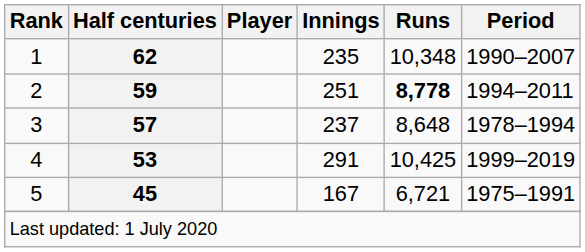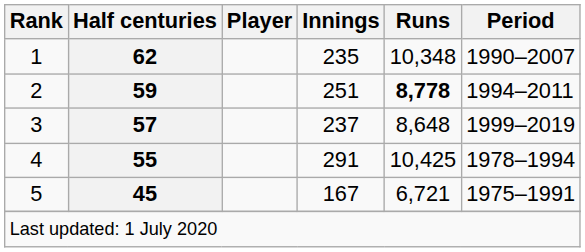 <table class="wikitable plainrowheaders sortable">
 <tr>
 <th scope=col>Rank</th>
 <th scope=col>Half centuries</th>
 <th scope=col>Player</th>
 <th scope=col>Innings</th>
 <th scope=col>Runs</th>
 <th scope=col>Period</th>
 </tr>
 <tr>
 <td align=center>1</td>
 <th scope=row style=text-align:center;>62</th>
 <td></td>
 <td align=center>235</td>
 <td align=center>10,348</td>
 <td>1990–2007</td>
 </tr>
 <tr>
 <td align=center>2</td>
 <th scope=row style=text-align:center;>59</th>
 <td></td>
 <td align=center>251</td>
 <td align=center><strong>8,778</strong></td>
 <td>1994–2011</td>
 </tr>
 <tr>
 <td align=center>3</td>
 <th scope=row style=text-align:center;>57</th>
 <td></td>
 <td align=center>237</td>
 <td align=center>8,648</td>
-<td>1978–1994</td>
+<td>1999–2019</td>
 </tr>
 <tr>
 <td align=center>4</td>
-<th scope=row style=text-align:center;>53</th>
+<th scope=row style=text-align:center;>55</th>
 <td></td>
 <td align=center>291</td>
 <td align=center>10,425</td>
-<td>1999–2019</td>
+<td>1978–1994</td>
 </tr>
 <tr>
 <td align=center>5</td>
 <th scope=row style=text-align:center;>45</th>
 <td></td>
 <td align=center>167</td>
 <td align=center>6,721</td>
 <td>1975–1991</td>
 </tr>
 <tr>
 </tr>
 <tr class=sortbottom>
 <td colspan=6><small>Last updated: 1 July 2020</small></td>
 </tr>
 </table>
